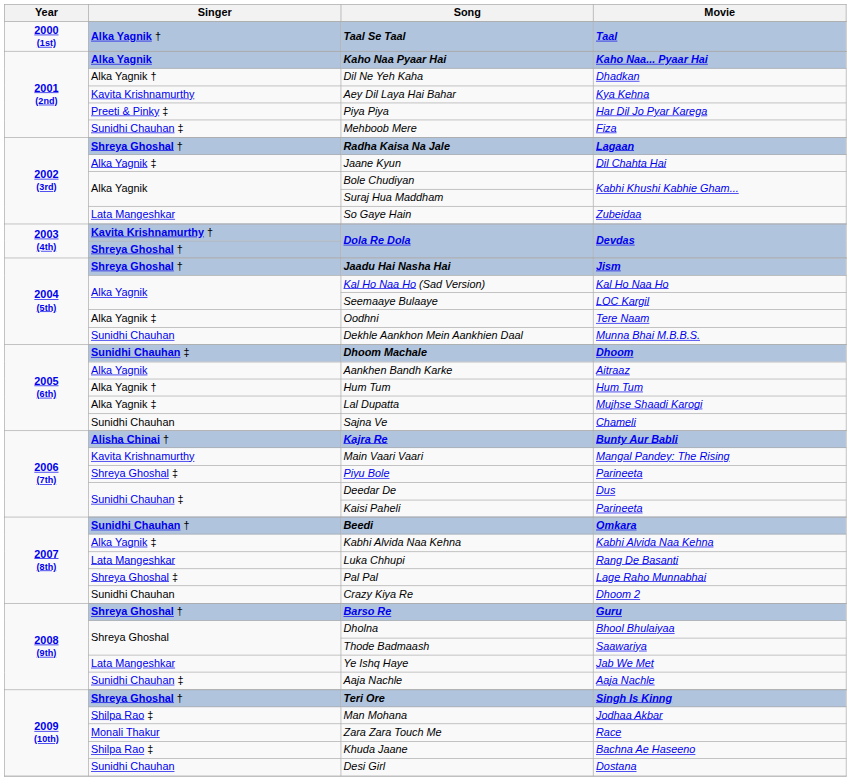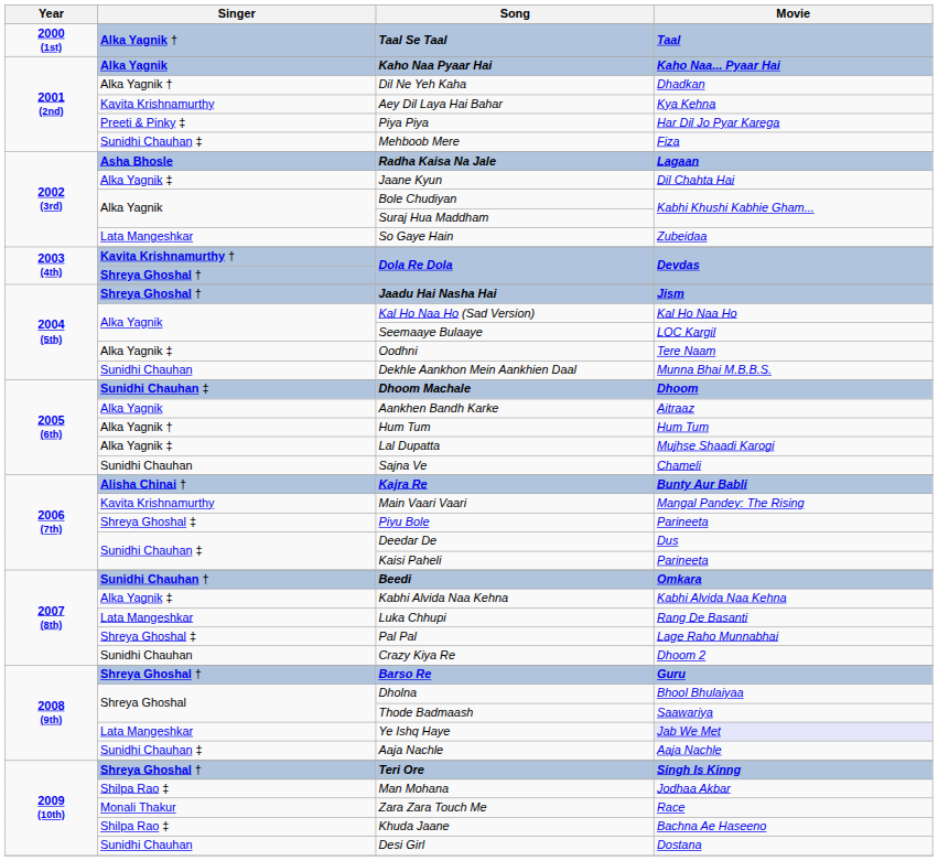 <table class="wikitable" style="width:98%;">
 <tr style="background:#bebebe;">
 <th style="width:10%;">Year</th>
 <th style="width:30%;">Singer</th>
 <th style="width:30%;">Song</th>
 <th style="width:30%;">Movie</th>
 </tr>
 <tr>
 <td rowspan=2 style="text-align:center"><strong><a href='#'>2000<br><small>(1st)</small></a></strong></td>
 </tr>
 <tr style="background:#B0C4DE;">
 <td><strong><a href='#'>Alka Yagnik</a></strong> †</td>
 <td><strong><em>Taal Se Taal</em></strong></td>
 <td><strong><a href='#'><em>Taal</em></a></strong></td>
 </tr>
 <tr>
 <td rowspan=6 style="text-align:center"><strong><a href='#'>2001<br><small>(2nd)</small></a></strong></td>
 </tr>
 <tr style="background:#B0C4DE;">
 <td><strong><a href='#'>Alka Yagnik</a></strong></td>
 <td><strong><em>Kaho Naa Pyaar Hai</em></strong></td>
 <td><strong><em><a href='#'>Kaho Naa... Pyaar Hai</a></em></strong></td>
 </tr>
 <tr>
 <td>Alka Yagnik †</td>
 <td><em>Dil Ne Yeh Kaha</em></td>
 <td><em><a href='#'>Dhadkan</a></em></td>
 </tr>
 <tr>
 <td><a href='#'>Kavita Krishnamurthy</a></td>
 <td><em>Aey Dil Laya Hai Bahar</em></td>
 <td><em><a href='#'>Kya Kehna</a></em></td>
 </tr>
 <tr>
 <td><a href='#'>Preeti & Pinky</a> ‡</td>
 <td><em>Piya Piya</em></td>
 <td><em><a href='#'>Har Dil Jo Pyar Karega</a></em></td>
 </tr>
 <tr>
 <td><a href='#'>Sunidhi Chauhan</a> ‡</td>
 <td><em>Mehboob Mere</em></td>
 <td><em><a href='#'>Fiza</a></em></td>
 </tr>
 <tr>
 <td rowspan=6 style="text-align:center"><strong><a href='#'>2002<br><small>(3rd)</small></a></strong></td>
 </tr>
 <tr style="background:#B0C4DE;">
-<td><strong><a href='#'>Shreya Ghoshal</a></strong> †</td>
+<td><strong><a href='#'>Asha Bhosle</a></strong></td>
 <td><strong><em>Radha Kaisa Na Jale</em></strong></td>
 <td><strong><em><a href='#'>Lagaan</a></em></strong></td>
 </tr>
 <tr>
 <td><a href='#'>Alka Yagnik</a> ‡</td>
 <td><em>Jaane Kyun</em></td>
 <td><em><a href='#'>Dil Chahta Hai</a></em></td>
 </tr>
 <tr>
 <td rowspan="2">Alka Yagnik</td>
 <td><em>Bole Chudiyan</em></td>
 <td rowspan="2"><em><a href='#'>Kabhi Khushi Kabhie Gham...</a></em></td>
 </tr>
 <tr>
 <td><em>Suraj Hua Maddham</em></td>
 </tr>
 <tr>
 <td><a href='#'>Lata Mangeshkar</a></td>
 <td><em>So Gaye Hain</em></td>
 <td><em><a href='#'>Zubeidaa</a></em></td>
 </tr>
 <tr>
 <td rowspan=3 style="text-align:center"><strong><a href='#'>2003<br><small>(4th)</small></a></strong></td>
 </tr>
 <tr style="background:#B0C4DE;">
 <td><strong><a href='#'>Kavita Krishnamurthy</a></strong> †</td>
 <td rowspan=2><strong><em><a href='#'>Dola Re Dola</a></em></strong></td>
 <td rowspan=2><strong><a href='#'><em>Devdas</em></a></strong></td>
 </tr>
 <tr style="background:#B0C4DE;">
 <td><strong><a href='#'>Shreya Ghoshal</a></strong> †</td>
 </tr>
 <tr>
 <td rowspan=6 style="text-align:center"><strong><a href='#'>2004<br><small>(5th)</small></a></strong></td>
 </tr>
 <tr style="background:#B0C4DE;">
 <td><strong><a href='#'>Shreya Ghoshal</a></strong> †</td>
 <td><strong><em>Jaadu Hai Nasha Hai</em></strong></td>
 <td><strong><a href='#'><em>Jism</em></a></strong></td>
 </tr>
 <tr>
 <td rowspan="2"><a href='#'>Alka Yagnik</a></td>
 <td><em><a href='#'>Kal Ho Naa Ho</a> (Sad Version)</em></td>
 <td><em><a href='#'>Kal Ho Naa Ho</a></em></td>
 </tr>
 <tr>
 <td><em>Seemaaye Bulaaye</em></td>
 <td><em><a href='#'>LOC Kargil</a></em></td>
 </tr>
 <tr>
 <td>Alka Yagnik ‡</td>
 <td><em>Oodhni</em></td>
 <td><em><a href='#'>Tere Naam</a></em></td>
 </tr>
 <tr>
 <td><a href='#'>Sunidhi Chauhan</a></td>
 <td><em>Dekhle Aankhon Mein Aankhien Daal</em></td>
 <td><em><a href='#'>Munna Bhai M.B.B.S.</a></em></td>
 </tr>
 <tr>
 <td rowspan=6 style="text-align:center"><strong><a href='#'>2005<br><small>(6th)</small></a></strong></td>
 </tr>
 <tr style="background:#B0C4DE;">
 <td><strong><a href='#'>Sunidhi Chauhan</a></strong> ‡</td>
 <td><strong><em>Dhoom Machale</em></strong></td>
 <td><strong><em><a href='#'>Dhoom</a></em></strong></td>
 </tr>
 <tr>
 <td><a href='#'>Alka Yagnik</a></td>
 <td><em>Aankhen Bandh Karke</em></td>
 <td><em><a href='#'>Aitraaz</a></em></td>
 </tr>
 <tr>
 <td>Alka Yagnik †</td>
 <td><em>Hum Tum</em></td>
 <td><a href='#'><em>Hum Tum</em></a></td>
 </tr>
 <tr>
 <td>Alka Yagnik ‡</td>
 <td><em>Lal Dupatta</em></td>
 <td><em><a href='#'>Mujhse Shaadi Karogi</a></em></td>
 </tr>
 <tr>
 <td>Sunidhi Chauhan</td>
 <td><em>Sajna Ve</em></td>
 <td><a href='#'><em>Chameli</em></a></td>
 </tr>
 <tr>
 <td rowspan=6 style="text-align:center"><strong><a href='#'>2006<br><small>(7th)</small></a></strong></td>
 </tr>
 <tr style="background:#B0C4DE;">
 <td><strong><a href='#'>Alisha Chinai</a></strong> †</td>
 <td><strong><em><a href='#'>Kajra Re</a></em></strong></td>
 <td><strong><em><a href='#'>Bunty Aur Babli</a></em></strong></td>
 </tr>
 <tr>
 <td><a href='#'>Kavita Krishnamurthy</a></td>
 <td><em>Main Vaari Vaari</em></td>
 <td><em><a href='#'>Mangal Pandey: The Rising</a></em></td>
 </tr>
 <tr>
 <td><a href='#'>Shreya Ghoshal</a> ‡</td>
 <td><em><a href='#'>Piyu Bole</a></em></td>
 <td><a href='#'><em>Parineeta</em></a></td>
 </tr>
 <tr>
 <td rowspan="2"><a href='#'>Sunidhi Chauhan</a> ‡</td>
 <td><em>Deedar De</em></td>
 <td><em><a href='#'>Dus</a></em></td>
 </tr>
 <tr>
 <td><em>Kaisi Paheli</em></td>
 <td><a href='#'><em>Parineeta</em></a></td>
 </tr>
 <tr>
 <td rowspan=6 style="text-align:center"><strong><a href='#'>2007<br><small>(8th)</small></a></strong></td>
 </tr>
 <tr style="background:#B0C4DE;">
 <td><strong><a href='#'>Sunidhi Chauhan</a></strong> †</td>
 <td><strong><em>Beedi</em></strong></td>
 <td><strong><a href='#'><em>Omkara</em></a></strong></td>
 </tr>
 <tr>
 <td><a href='#'>Alka Yagnik</a> ‡</td>
 <td><em>Kabhi Alvida Naa Kehna</em></td>
 <td><em><a href='#'>Kabhi Alvida Naa Kehna</a></em></td>
 </tr>
 <tr>
 <td><a href='#'>Lata Mangeshkar</a></td>
 <td><em>Luka Chhupi</em></td>
 <td><em><a href='#'>Rang De Basanti</a></em></td>
 </tr>
 <tr>
 <td><a href='#'>Shreya Ghoshal</a> ‡</td>
 <td><em>Pal Pal</em></td>
 <td><em><a href='#'>Lage Raho Munnabhai</a></em></td>
 </tr>
 <tr>
 <td>Sunidhi Chauhan</td>
 <td><em>Crazy Kiya Re</em></td>
 <td><em><a href='#'>Dhoom 2</a></em></td>
 </tr>
 <tr>
 <td rowspan=6 style="text-align:center"><strong><a href='#'>2008<br><small>(9th)</small></a></strong></td>
 </tr>
 <tr style="background:#B0C4DE;">
 <td><strong><a href='#'>Shreya Ghoshal</a></strong> †</td>
 <td><strong><em><a href='#'>Barso Re</a></em></strong></td>
 <td><strong><a href='#'><em>Guru</em></a></strong></td>
 </tr>
 <tr>
 <td rowspan="2">Shreya Ghoshal</td>
 <td><em>Dholna</em></td>
 <td><em><a href='#'>Bhool Bhulaiyaa</a></em></td>
 </tr>
 <tr>
 <td><em>Thode Badmaash</em></td>
 <td><em><a href='#'>Saawariya</a></em></td>
 </tr>
 <tr>
 <td><a href='#'>Lata Mangeshkar</a></td>
 <td><em>Ye Ishq Haye</em></td>
-<td><em><a href='#'>Jab We Met</a></em></td>
+<td style="background: lavender;"><em><a href='#'>Jab We Met</a></em></td>
 </tr>
 <tr>
 <td><a href='#'>Sunidhi Chauhan</a> ‡</td>
 <td><em>Aaja Nachle</em></td>
 <td><em><a href='#'>Aaja Nachle</a></em></td>
 </tr>
 <tr>
 <td rowspan=6 style="text-align:center"><strong><a href='#'>2009<br><small>(10th)</small></a></strong></td>
 </tr>
 <tr style="background:#B0C4DE;">
 <td><strong><a href='#'>Shreya Ghoshal</a></strong> †</td>
 <td><strong><em>Teri Ore</em></strong></td>
 <td><strong><em><a href='#'>Singh Is Kinng</a></em></strong></td>
 </tr>
 <tr>
 <td><a href='#'>Shilpa Rao</a> ‡</td>
 <td><em>Man Mohana</em></td>
 <td><em><a href='#'>Jodhaa Akbar</a></em></td>
 </tr>
 <tr>
 <td><a href='#'>Monali Thakur</a></td>
 <td><em>Zara Zara Touch Me</em></td>
 <td><a href='#'><em>Race</em></a></td>
 </tr>
 <tr>
 <td><a href='#'>Shilpa Rao</a> ‡</td>
 <td><em>Khuda Jaane</em></td>
 <td><em><a href='#'>Bachna Ae Haseeno</a></em></td>
 </tr>
 <tr>
 <td><a href='#'>Sunidhi Chauhan</a></td>
 <td><em>Desi Girl</em></td>
 <td><a href='#'><em>Dostana</em></a></td>
 </tr>
 <tr>
 </tr>
 </table>
